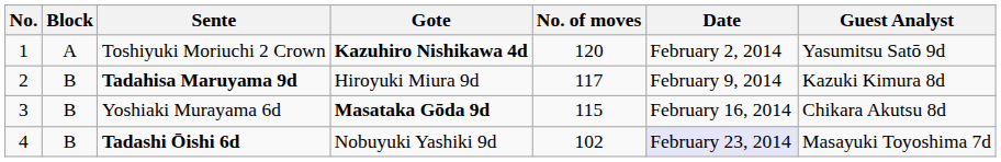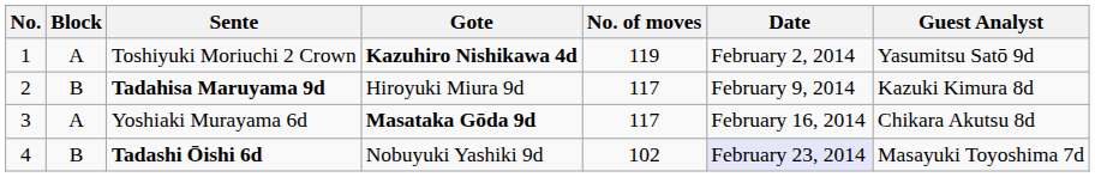 <table class="wikitable">
 <tr>
 <th width="20">No.</th>
 <th>Block</th>
 <th>Sente</th>
 <th>Gote</th>
 <th>No. of moves</th>
 <th width="120">Date</th>
 <th>Guest Analyst</th>
 </tr>
 <tr>
 <td align="center">1</td>
 <td align="center">A</td>
 <td>Toshiyuki Moriuchi 2 Crown</td>
 <td><strong>Kazuhiro Nishikawa 4d</strong></td>
-<td align="center">120</td>
+<td align="center">119</td>
 <td>February 2, 2014</td>
 <td>Yasumitsu Satō 9d</td>
 </tr>
 <tr>
 <td align="center">2</td>
 <td align="center">B</td>
 <td><strong>Tadahisa Maruyama 9d</strong></td>
 <td>Hiroyuki Miura 9d</td>
 <td align="center">117</td>
 <td>February 9, 2014</td>
 <td>Kazuki Kimura 8d</td>
 </tr>
 <tr>
 <td align="center">3</td>
-<td align="center">B</td>
+<td align="center">A</td>
 <td>Yoshiaki Murayama 6d</td>
 <td><strong>Masataka Gōda 9d</strong></td>
-<td align="center">115</td>
+<td align="center">117</td>
 <td>February 16, 2014</td>
 <td>Chikara Akutsu 8d</td>
 </tr>
 <tr>
 <td align="center">4</td>
 <td align="center">B</td>
 <td><strong>Tadashi Ōishi 6d</strong></td>
 <td>Nobuyuki Yashiki 9d</td>
 <td align="center">102</td>
 <td style="background: lavender;">February 23, 2014</td>
 <td>Masayuki Toyoshima 7d</td>
 </tr>
 </table>
